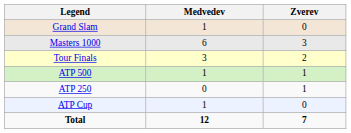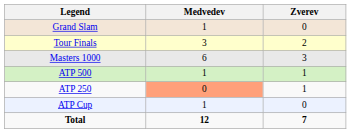 <table class="wikitable" style="font-size:85%; width:25%; vertical-align:top; text-align:center;">
 <tr>
 <th><strong>Legend</strong></th>
 <th><strong>Medvedev</strong></th>
 <th><strong>Zverev</strong></th>
 </tr>
 <tr style="background:#f3e6d7;">
 <td><a href='#'>Grand Slam</a></td>
 <td>1</td>
 <td>0</td>
 </tr>
+<tr style="background:#ffffcc;">
+<td><a href='#'>Tour Finals</a></td>
+<td>3</td>
+<td>2</td>
+</tr>
 <tr style="background:#e9e9e9;">
 <td><a href='#'>Masters 1000</a></td>
 <td>6</td>
 <td>3</td>
-</tr>
-<tr style="background:#ffffcc;">
-<td><a href='#'>Tour Finals</a></td>
-<td>3</td>
-<td>2</td>
 </tr>
 <tr style="background:#d4f1c5;">
 <td><a href='#'>ATP 500</a></td>
 <td>1</td>
 <td>1</td>
 </tr>
 <tr>
 <td><a href='#'>ATP 250</a></td>
-<td>0</td>
+<td style="background: lightsalmon;">0</td>
 <td>1</td>
 </tr>
 <tr style="background:#ecf2ff;">
 <td><a href='#'>ATP Cup</a></td>
 <td>1</td>
 <td>0</td>
 </tr>
 <tr>
 <td><strong>Total</strong></td>
 <td><strong>12</strong></td>
 <td><strong>7</strong></td>
 </tr>
 </table>
